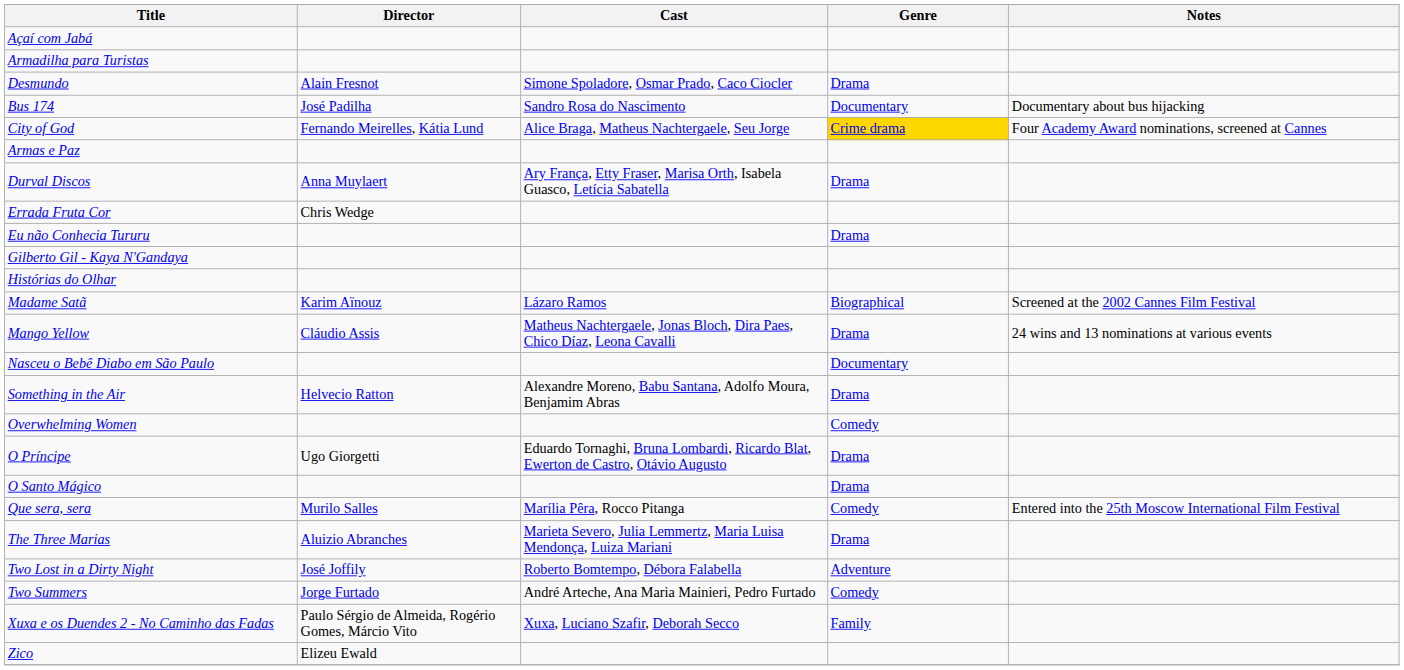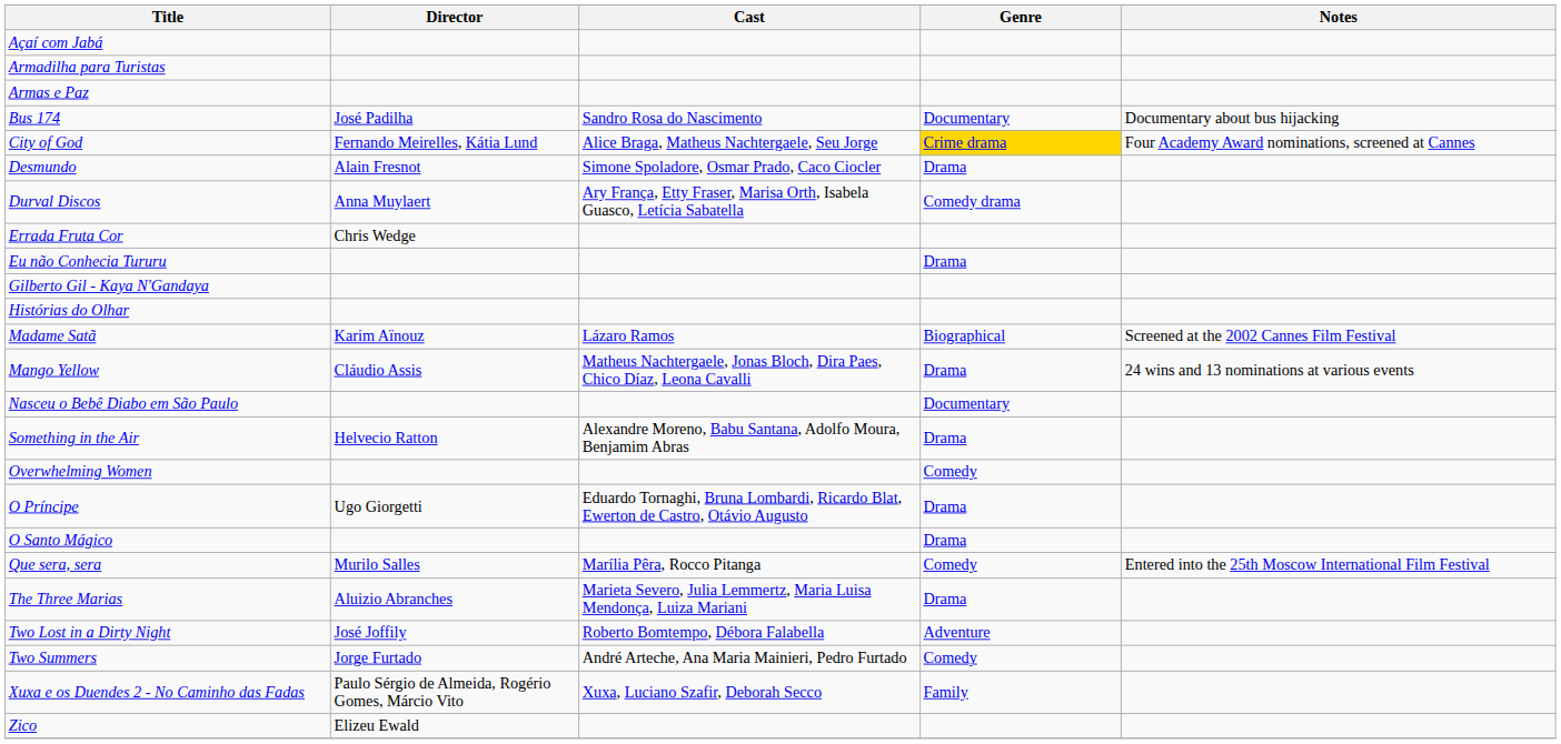 <table class="wikitable sortable">
 <tr>
 </tr>
 <tr>
 <th width=21%>Title</th>
 <th width=16%>Director</th>
 <th width=22%>Cast</th>
 <th width=13%>Genre</th>
 <th width=28%>Notes</th>
 </tr>
 <tr>
 <td><em><a href='#'>Açaí com Jabá</a></em></td>
 <td></td>
 <td></td>
 <td></td>
 <td></td>
 </tr>
 <tr>
 <td><em><a href='#'>Armadilha para Turistas</a></em></td>
 <td></td>
 <td></td>
 <td></td>
 <td></td>
 </tr>
 <tr>
-<td><em><a href='#'>Desmundo</a></em></td>
-<td><a href='#'>Alain Fresnot</a></td>
-<td><a href='#'>Simone Spoladore</a>, <a href='#'>Osmar Prado</a>, <a href='#'>Caco Ciocler</a></td>
-<td><a href='#'>Drama</a></td>
+<td><em><a href='#'>Armas e Paz</a></em></td>
+<td></td>
+<td></td>
+<td></td>
 <td></td>
 </tr>
 <tr>
 <td><em><a href='#'>Bus 174</a></em></td>
 <td><a href='#'>José Padilha</a></td>
 <td><a href='#'>Sandro Rosa do Nascimento</a></td>
 <td><a href='#'>Documentary</a></td>
 <td>Documentary about bus hijacking</td>
 </tr>
 <tr>
 <td><em><a href='#'>City of God</a></em></td>
 <td><a href='#'>Fernando Meirelles</a>, <a href='#'>Kátia Lund</a></td>
 <td><a href='#'>Alice Braga</a>, <a href='#'>Matheus Nachtergaele</a>, <a href='#'>Seu Jorge</a></td>
 <td style="background: gold;"><a href='#'>Crime drama</a></td>
 <td>Four <a href='#'>Academy Award</a> nominations, screened at <a href='#'>Cannes</a></td>
 </tr>
 <tr>
-<td><em><a href='#'>Armas e Paz</a></em></td>
-<td></td>
-<td></td>
-<td></td>
+<td><em><a href='#'>Desmundo</a></em></td>
+<td><a href='#'>Alain Fresnot</a></td>
+<td><a href='#'>Simone Spoladore</a>, <a href='#'>Osmar Prado</a>, <a href='#'>Caco Ciocler</a></td>
+<td><a href='#'>Drama</a></td>
 <td></td>
 </tr>
 <tr>
 <td><em><a href='#'>Durval Discos</a></em></td>
 <td><a href='#'>Anna Muylaert</a></td>
 <td><a href='#'>Ary França</a>, <a href='#'>Etty Fraser</a>, <a href='#'>Marisa Orth</a>, Isabela Guasco, <a href='#'>Letícia Sabatella</a></td>
-<td><a href='#'>Drama</a></td>
+<td><a href='#'>Comedy drama</a></td>
 <td></td>
 </tr>
 <tr>
 <td><em><a href='#'>Errada Fruta Cor</a></em></td>
 <td>Chris Wedge</td>
 <td></td>
 <td></td>
 <td></td>
 </tr>
 <tr>
 <td><em><a href='#'>Eu não Conhecia Tururu</a></em></td>
 <td></td>
 <td></td>
 <td><a href='#'>Drama</a></td>
 <td></td>
 </tr>
 <tr>
 <td><em><a href='#'>Gilberto Gil - Kaya N'Gandaya</a></em></td>
 <td></td>
 <td></td>
 <td></td>
 <td></td>
 </tr>
 <tr>
 <td><em><a href='#'>Histórias do Olhar</a></em></td>
 <td></td>
 <td></td>
 <td></td>
 <td></td>
 </tr>
 <tr>
 <td><em><a href='#'>Madame Satã</a></em></td>
 <td><a href='#'>Karim Aïnouz</a></td>
 <td><a href='#'>Lázaro Ramos</a></td>
 <td><a href='#'>Biographical</a></td>
 <td>Screened at the <a href='#'>2002 Cannes Film Festival</a></td>
 </tr>
 <tr>
 <td><em><a href='#'>Mango Yellow</a></em></td>
 <td><a href='#'>Cláudio Assis</a></td>
 <td><a href='#'>Matheus Nachtergaele</a>, <a href='#'>Jonas Bloch</a>, <a href='#'>Dira Paes</a>, <a href='#'>Chico Díaz</a>, <a href='#'>Leona Cavalli</a></td>
 <td><a href='#'>Drama</a></td>
 <td>24 wins and 13 nominations at various events</td>
 </tr>
 <tr>
 <td><em><a href='#'>Nasceu o Bebê Diabo em São Paulo</a></em></td>
 <td></td>
 <td></td>
 <td><a href='#'>Documentary</a></td>
 <td></td>
 </tr>
 <tr>
 <td><em><a href='#'>Something in the Air</a></em></td>
 <td><a href='#'>Helvecio Ratton</a></td>
 <td>Alexandre Moreno, <a href='#'>Babu Santana</a>,  Adolfo Moura, Benjamim Abras</td>
 <td><a href='#'>Drama</a></td>
 <td></td>
 </tr>
 <tr>
 <td><em><a href='#'>Overwhelming Women</a></em></td>
 <td></td>
 <td></td>
 <td><a href='#'>Comedy</a></td>
 <td></td>
 </tr>
 <tr>
 <td><em><a href='#'>O Príncipe</a></em></td>
 <td>Ugo Giorgetti</td>
 <td>Eduardo Tornaghi, <a href='#'>Bruna Lombardi</a>, <a href='#'>Ricardo Blat</a>, <a href='#'>Ewerton de Castro</a>, <a href='#'>Otávio Augusto</a></td>
 <td><a href='#'>Drama</a></td>
 <td></td>
 </tr>
 <tr>
 <td><em><a href='#'>O Santo Mágico</a></em></td>
 <td></td>
 <td></td>
 <td><a href='#'>Drama</a></td>
 <td></td>
 </tr>
 <tr>
 <td><em><a href='#'>Que sera, sera</a></em></td>
 <td><a href='#'>Murilo Salles</a></td>
 <td><a href='#'>Marília Pêra</a>, Rocco Pitanga</td>
 <td><a href='#'>Comedy</a></td>
 <td>Entered into the <a href='#'>25th Moscow International Film Festival</a></td>
 </tr>
 <tr>
 <td><em><a href='#'>The Three Marias</a></em></td>
 <td><a href='#'>Aluizio Abranches</a></td>
 <td><a href='#'>Marieta Severo</a>, <a href='#'>Julia Lemmertz</a>, <a href='#'>Maria Luisa Mendonça</a>, <a href='#'>Luiza Mariani</a></td>
 <td><a href='#'>Drama</a></td>
 <td></td>
 </tr>
 <tr>
 <td><em><a href='#'>Two Lost in a Dirty Night</a></em></td>
 <td><a href='#'>José Joffily</a></td>
 <td><a href='#'>Roberto Bomtempo</a>, <a href='#'>Débora Falabella</a></td>
 <td><a href='#'>Adventure</a></td>
 <td></td>
 </tr>
 <tr>
 <td><em><a href='#'>Two Summers</a></em></td>
 <td><a href='#'>Jorge Furtado</a></td>
 <td>André Arteche, Ana Maria Mainieri, Pedro Furtado</td>
 <td><a href='#'>Comedy</a></td>
 <td></td>
 </tr>
 <tr>
 <td><em><a href='#'>Xuxa e os Duendes 2 - No Caminho das Fadas</a></em></td>
 <td>Paulo Sérgio de Almeida, Rogério Gomes, Márcio Vito</td>
 <td><a href='#'>Xuxa</a>, <a href='#'>Luciano Szafir</a>, <a href='#'>Deborah Secco</a></td>
 <td><a href='#'>Family</a></td>
 <td></td>
 </tr>
 <tr>
 <td><em><a href='#'>Zico</a></em></td>
 <td>Elizeu Ewald</td>
 <td></td>
 <td></td>
 <td></td>
 </tr>
 <tr>
 </tr>
 </table>
